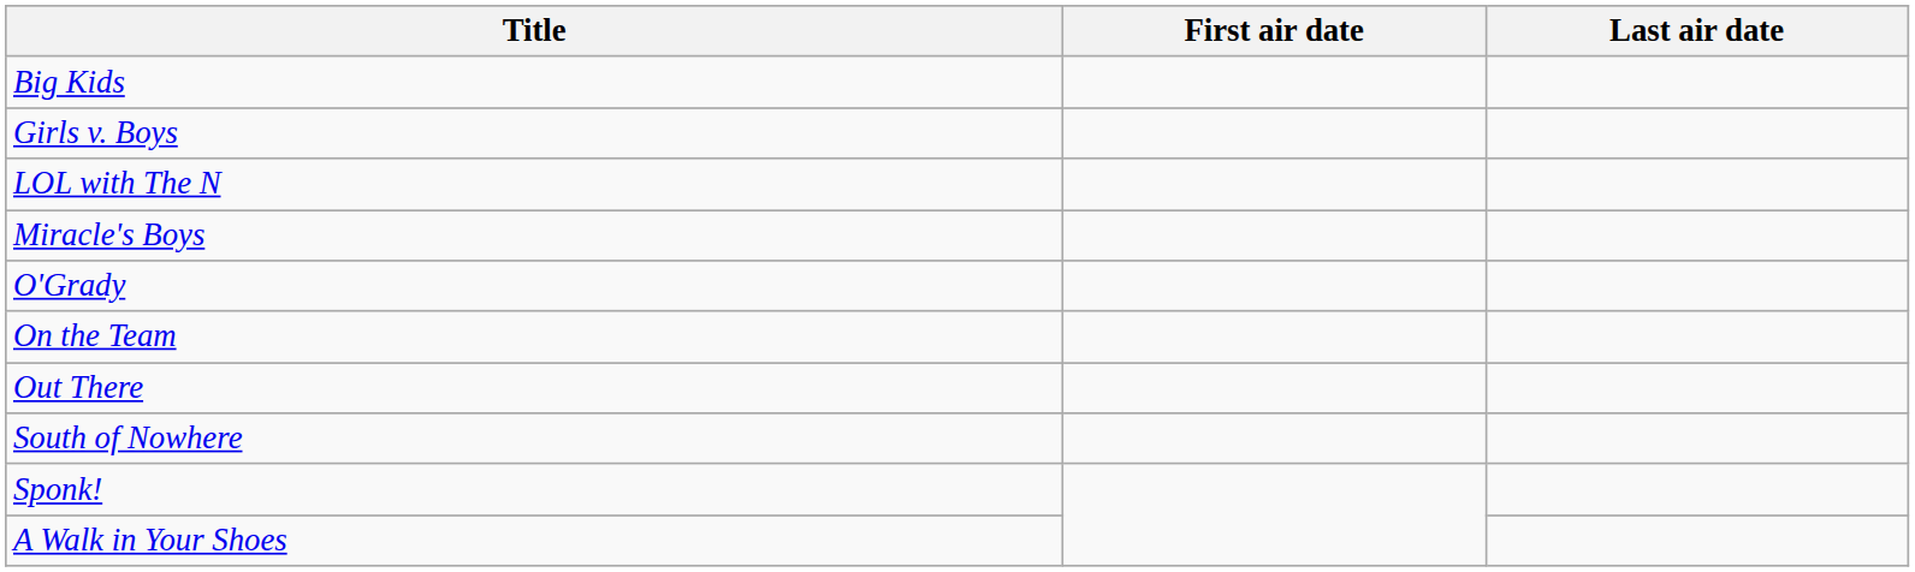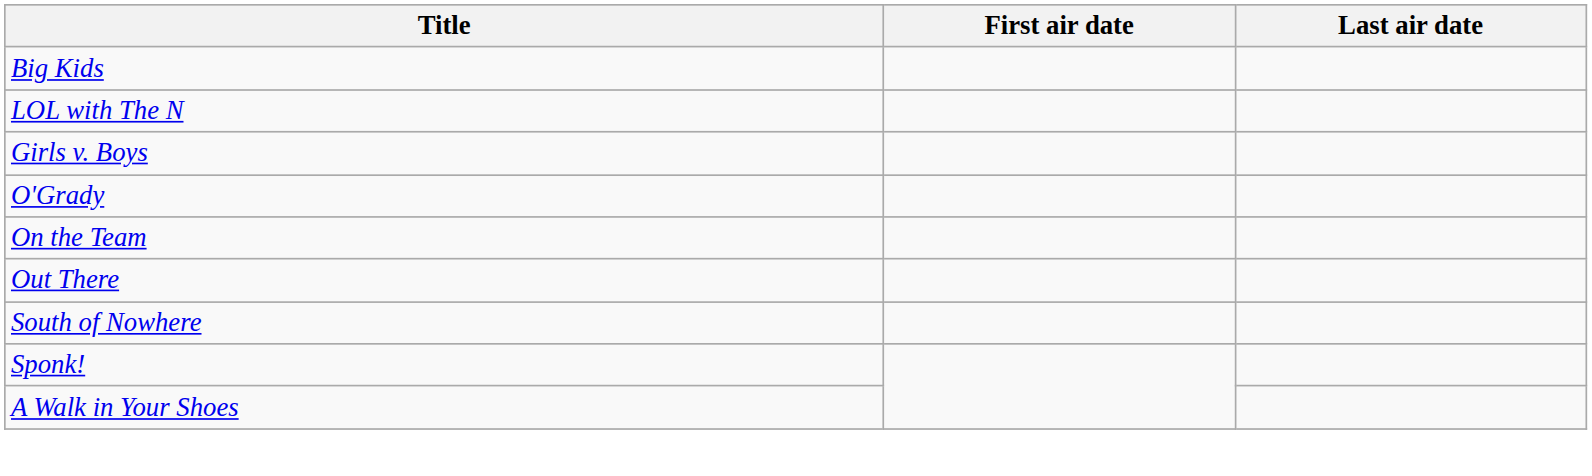 <table class="wikitable plainrowheaders sortable" style="width:75%;text-align:center;">
 <tr>
 <th scope="col" style="width:25%;">Title</th>
 <th scope="col" style="width:10%;">First air date</th>
 <th scope="col" style="width:10%;">Last air date</th>
 </tr>
 <tr>
 <td scope="row" style="text-align:left;"><em><a href='#'>Big Kids</a></em></td>
 <td></td>
 <td></td>
 </tr>
 <tr>
-<td scope="row" style="text-align:left;"><em><a href='#'>Girls v. Boys</a></em></td>
-<td></td>
-<td></td>
-</tr>
-<tr>
 <td scope="row" style="text-align:left;"><em><a href='#'>LOL with The N</a></em></td>
 <td></td>
 <td></td>
 </tr>
 <tr>
-<td scope="row" style="text-align:left;"><em><a href='#'>Miracle's Boys</a></em></td>
+<td scope="row" style="text-align:left;"><em><a href='#'>Girls v. Boys</a></em></td>
 <td></td>
 <td></td>
 </tr>
 <tr>
 <td scope="row" style="text-align:left;"><em><a href='#'>O'Grady</a></em></td>
 <td></td>
 <td></td>
 </tr>
 <tr>
 <td scope="row" style="text-align:left;"><em><a href='#'>On the Team</a></em></td>
 <td></td>
 <td></td>
 </tr>
 <tr>
 <td scope="row" style="text-align:left;"><em><a href='#'>Out There</a></em></td>
 <td></td>
 <td></td>
 </tr>
 <tr>
 <td scope="row" style="text-align:left;"><em><a href='#'>South of Nowhere</a></em></td>
 <td></td>
 <td></td>
 </tr>
 <tr>
 <td scope="row" style="text-align:left;"><em><a href='#'>Sponk!</a></em></td>
 <td rowspan="2"></td>
 <td></td>
 </tr>
 <tr>
 <td scope="row" style="text-align:left;"><em><a href='#'>A Walk in Your Shoes</a></em></td>
 <td></td>
 </tr>
 </table>
